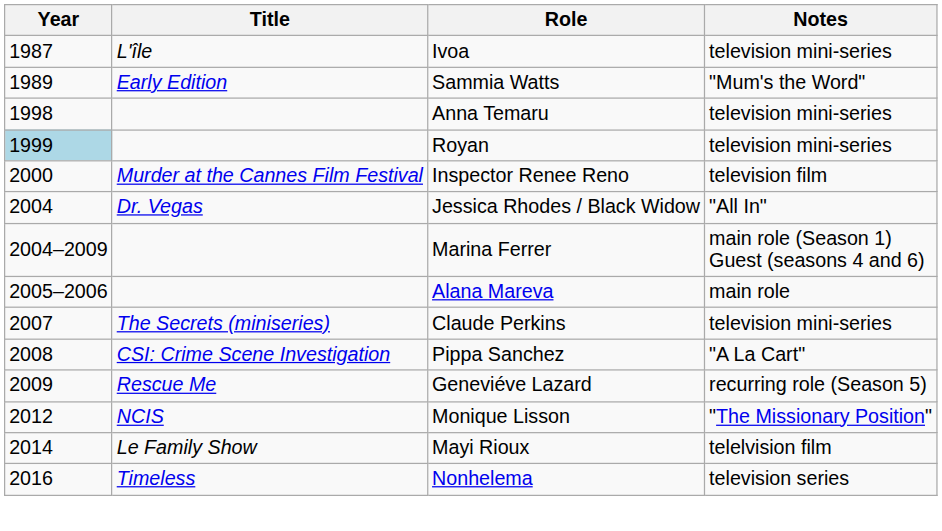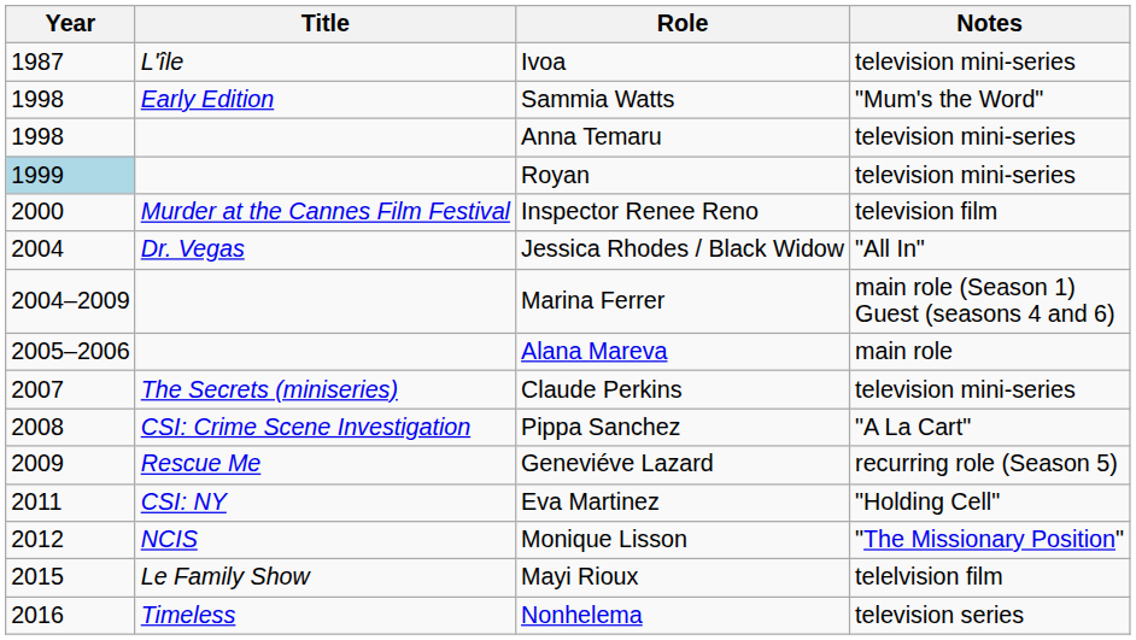 <table class="wikitable sortable">
 <tr>
 <th>Year</th>
 <th>Title</th>
 <th>Role</th>
 <th class="unsortable">Notes</th>
 </tr>
 <tr>
 <td>1987</td>
 <td><em>L'île</em></td>
 <td>Ivoa</td>
 <td>television mini-series</td>
 </tr>
 <tr>
-<td>1989</td>
+<td>1998</td>
 <td><em><a href='#'>Early Edition</a></em></td>
 <td>Sammia Watts</td>
 <td>"Mum's the Word"</td>
 </tr>
 <tr>
 <td>1998</td>
 <td><em></em></td>
 <td>Anna Temaru</td>
 <td>television mini-series</td>
 </tr>
 <tr>
 <td style="background: lightblue;">1999</td>
 <td><em></em></td>
 <td>Royan</td>
 <td>television mini-series</td>
 </tr>
 <tr>
 <td>2000</td>
 <td><em><a href='#'>Murder at the Cannes Film Festival</a></em></td>
 <td>Inspector Renee Reno</td>
 <td>television film</td>
 </tr>
 <tr>
 <td>2004</td>
 <td><em><a href='#'>Dr. Vegas</a></em></td>
 <td>Jessica Rhodes / Black Widow</td>
 <td>"All In"</td>
 </tr>
 <tr>
 <td>2004–2009</td>
 <td><em></em></td>
 <td>Marina Ferrer</td>
 <td>main role (Season 1) <br>Guest (seasons 4 and 6)</td>
 </tr>
 <tr>
 <td>2005–2006</td>
 <td><em></em></td>
 <td><a href='#'>Alana Mareva</a></td>
 <td>main role</td>
 </tr>
 <tr>
 <td>2007</td>
 <td><em><a href='#'>The Secrets (miniseries)</a></em></td>
 <td>Claude Perkins</td>
 <td>television mini-series</td>
 </tr>
 <tr>
 <td>2008</td>
 <td><em><a href='#'>CSI: Crime Scene Investigation</a></em></td>
 <td>Pippa Sanchez</td>
 <td>"A La Cart"</td>
 </tr>
 <tr>
 <td>2009</td>
 <td><em><a href='#'>Rescue Me</a></em></td>
 <td>Geneviéve Lazard</td>
 <td>recurring role (Season 5)</td>
 </tr>
 <tr>
+<td>2011</td>
+<td><em><a href='#'>CSI: NY</a></em></td>
+<td>Eva Martinez</td>
+<td>"Holding Cell"</td>
+</tr>
+<tr>
 <td>2012</td>
 <td><em><a href='#'>NCIS</a></em></td>
 <td>Monique Lisson</td>
 <td>"<a href='#'>The Missionary Position</a>"</td>
 </tr>
 <tr>
-<td>2014</td>
+<td>2015</td>
 <td><em>Le Family Show</em></td>
 <td>Mayi Rioux</td>
 <td>telelvision film</td>
 </tr>
 <tr>
 <td>2016</td>
 <td><em><a href='#'>Timeless</a></em></td>
 <td><a href='#'>Nonhelema</a></td>
 <td>television series</td>
 </tr>
 </table>
